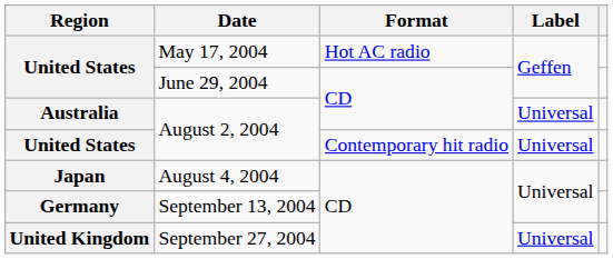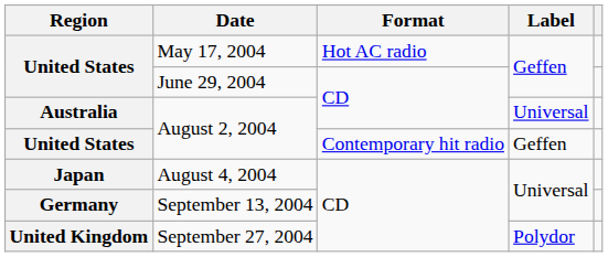 <table class="wikitable plainrowheaders">
 <tr>
 <th scope="col">Region</th>
 <th scope="col">Date</th>
 <th scope="col">Format</th>
 <th scope="col">Label</th>
 <th scope="col"></th>
 </tr>
 <tr>
 <th scope="row" rowspan="2">United States</th>
 <td>May 17, 2004</td>
 <td><a href='#'>Hot AC radio</a></td>
 <td rowspan="2"><a href='#'>Geffen</a></td>
 <td></td>
 </tr>
 <tr>
 <td>June 29, 2004</td>
 <td rowspan="2"><a href='#'>CD</a></td>
 <td></td>
 </tr>
 <tr>
 <th scope="row">Australia</th>
 <td rowspan="2">August 2, 2004</td>
 <td><a href='#'>Universal</a></td>
 <td></td>
 </tr>
 <tr>
 <th scope="row">United States</th>
 <td><a href='#'>Contemporary hit radio</a></td>
-<td><a href='#'>Universal</a></td>
+<td>Geffen</td>
 <td></td>
 </tr>
 <tr>
 <th scope="row">Japan</th>
 <td>August 4, 2004</td>
 <td rowspan="3">CD</td>
 <td rowspan="2">Universal</td>
 <td></td>
 </tr>
 <tr>
 <th scope="row">Germany</th>
 <td>September 13, 2004</td>
 <td></td>
 </tr>
 <tr>
 <th scope="row">United Kingdom</th>
 <td>September 27, 2004</td>
-<td><a href='#'>Universal</a></td>
+<td><a href='#'>Polydor</a></td>
 <td></td>
 </tr>
 </table>
